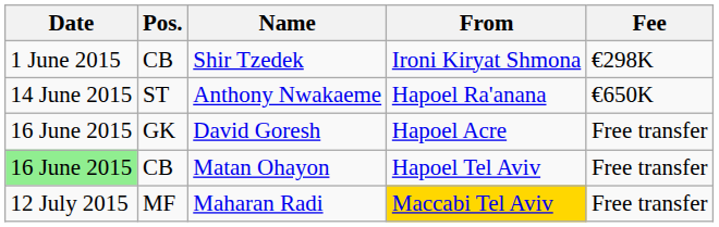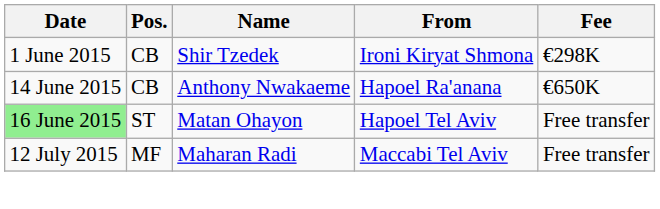 <table class="wikitable">
 <tr>
 <th>Date</th>
 <th>Pos.</th>
 <th>Name</th>
 <th>From</th>
 <th>Fee</th>
 </tr>
 <tr>
 <td>1 June 2015</td>
 <td>CB</td>
 <td> <a href='#'>Shir Tzedek</a></td>
 <td> <a href='#'>Ironi Kiryat Shmona</a></td>
 <td>€298K</td>
 </tr>
 <tr>
 <td>14 June 2015</td>
-<td>ST</td>
+<td>CB</td>
 <td> <a href='#'>Anthony Nwakaeme</a></td>
 <td> <a href='#'>Hapoel Ra'anana</a></td>
 <td>€650K</td>
 </tr>
 <tr>
-<td>16 June 2015</td>
-<td>GK</td>
-<td> <a href='#'>David Goresh</a></td>
-<td> <a href='#'>Hapoel Acre</a></td>
-<td>Free transfer</td>
-</tr>
-<tr>
 <td style="background: lightgreen;">16 June 2015</td>
-<td>CB</td>
+<td>ST</td>
 <td> <a href='#'>Matan Ohayon</a></td>
 <td> <a href='#'>Hapoel Tel Aviv</a></td>
 <td>Free transfer</td>
 </tr>
 <tr>
 <td>12 July 2015</td>
 <td>MF</td>
 <td> <a href='#'>Maharan Radi</a></td>
-<td style="background: gold;"> <a href='#'>Maccabi Tel Aviv</a></td>
+<td> <a href='#'>Maccabi Tel Aviv</a></td>
 <td>Free transfer</td>
 </tr>
 </table>
